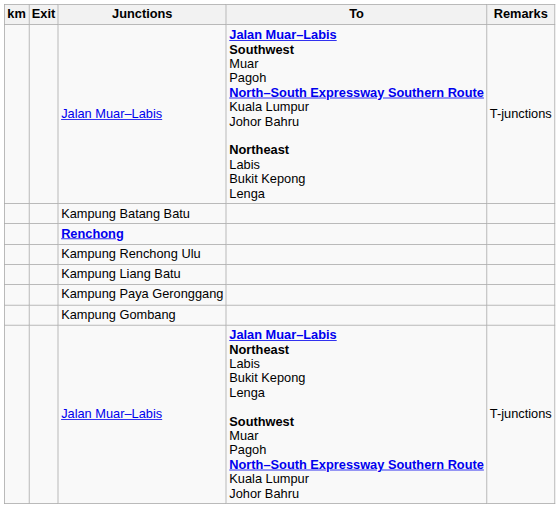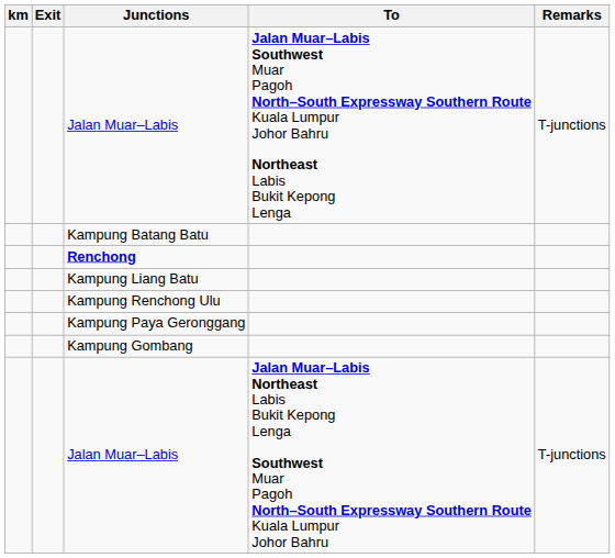 <table class="wikitable">
 <tr>
 <th>km</th>
 <th>Exit</th>
 <th>Junctions</th>
 <th>To</th>
 <th>Remarks</th>
 </tr>
 <tr>
 <td></td>
 <td></td>
 <td><a href='#'>Jalan Muar–Labis</a></td>
 <td> <strong><a href='#'>Jalan Muar–Labis</a></strong><br><strong>Southwest</strong><br>Muar<br>Pagoh<br>  <strong><a href='#'>North–South Expressway Southern Route</a></strong><br>Kuala Lumpur<br>Johor Bahru<br><br><strong>Northeast</strong><br>Labis<br>Bukit Kepong<br>Lenga</td>
 <td>T-junctions</td>
 </tr>
 <tr>
 <td></td>
 <td></td>
 <td>Kampung Batang Batu</td>
 <td></td>
 <td></td>
 </tr>
 <tr>
 <td></td>
 <td></td>
 <td><strong><a href='#'>Renchong</a></strong></td>
 <td></td>
 <td></td>
 </tr>
 <tr>
 <td></td>
 <td></td>
-<td>Kampung Renchong Ulu</td>
+<td>Kampung Liang Batu</td>
 <td></td>
 <td></td>
 </tr>
 <tr>
 <td></td>
 <td></td>
-<td>Kampung Liang Batu</td>
+<td>Kampung Renchong Ulu</td>
 <td></td>
 <td></td>
 </tr>
 <tr>
 <td></td>
 <td></td>
 <td>Kampung Paya Geronggang</td>
 <td></td>
 <td></td>
 </tr>
 <tr>
 <td></td>
 <td></td>
 <td>Kampung Gombang</td>
 <td></td>
 <td></td>
 </tr>
 <tr>
 <td></td>
 <td></td>
 <td><a href='#'>Jalan Muar–Labis</a></td>
 <td> <strong><a href='#'>Jalan Muar–Labis</a></strong><br><strong>Northeast</strong><br>Labis<br>Bukit Kepong<br>Lenga<br><br><strong>Southwest</strong><br>Muar<br>Pagoh<br>  <strong><a href='#'>North–South Expressway Southern Route</a></strong><br>Kuala Lumpur<br>Johor Bahru</td>
 <td>T-junctions</td>
 </tr>
 </table>
